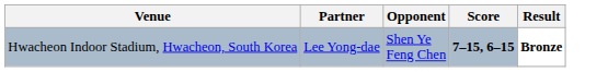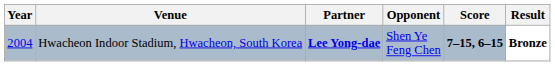 <table class="sortable wikitable" style="font-size: 90%;">
 <tr>
+<th>Year</th>
 <th>Venue</th>
 <th>Partner</th>
 <th>Opponent</th>
 <th>Score</th>
 <th>Result</th>
 </tr>
 <tr style="background:#AABBCC">
+<td align="center"><a href='#'>2004</a></td>
 <td align="left">Hwacheon Indoor Stadium, <a href='#'>Hwacheon, South Korea</a></td>
-<td align="left"> <a href='#'>Lee Yong-dae</a></td>
+<td align="left"><strong> <a href='#'>Lee Yong-dae</a></strong></td>
 <td align="left"> <a href='#'>Shen Ye</a> <br>  <a href='#'>Feng Chen</a></td>
 <td align="left"><strong>7–15, 6–15</strong></td>
 <td style="text-align:left; background:white"> <strong>Bronze</strong></td>
 </tr>
 </table>
